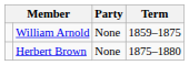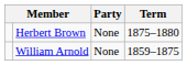 <table class="wikitable">
 <tr>
 <th colspan="2">Member</th>
 <th>Party</th>
 <th>Term</th>
 </tr>
 <tr>
 <td> </td>
+<td><a href='#'>Herbert Brown</a></td>
+<td>None</td>
+<td>1875–1880</td>
+</tr>
+<tr>
+<td> </td>
 <td><a href='#'>William Arnold</a></td>
 <td>None</td>
 <td>1859–1875</td>
 </tr>
-<tr>
-<td> </td>
-<td><a href='#'>Herbert Brown</a></td>
-<td>None</td>
-<td>1875–1880</td>
-</tr>
 </table>
